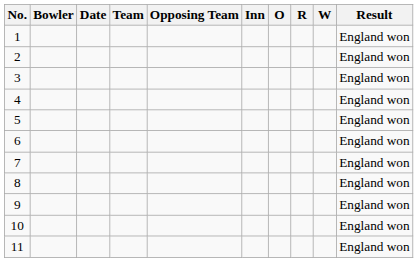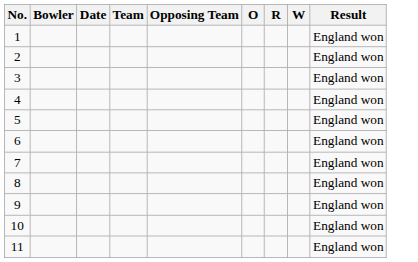 <table class="wikitable sortable">
 <tr align=center>
 <th>No.</th>
 <th>Bowler</th>
 <th>Date</th>
 <th>Team</th>
 <th>Opposing Team</th>
-<th scope="col" style="width:20px;">Inn</th>
 <th scope="col" style="width:20px;">O</th>
 <th scope="col" style="width:20px;">R</th>
 <th scope="col" style="width:20px;">W</th>
 <th>Result</th>
 </tr>
 <tr align=center>
 <td scope="row">1</td>
-<td></td>
 <td></td>
 <td></td>
 <td></td>
 <td></td>
 <td></td>
 <td></td>
 <td></td>
 <td>England won</td>
 </tr>
 <tr align=center>
 <td scope="row">2</td>
 <td></td>
 <td></td>
 <td></td>
 <td></td>
 <td></td>
 <td></td>
 <td></td>
-<td></td>
 <td>England won</td>
 </tr>
 <tr align=center>
 <td scope="row">3</td>
-<td></td>
 <td></td>
 <td></td>
 <td></td>
 <td></td>
 <td></td>
 <td></td>
 <td></td>
 <td>England won</td>
 </tr>
 <tr align=center>
 <td scope="row">4</td>
 <td></td>
 <td></td>
 <td></td>
 <td></td>
 <td></td>
 <td></td>
 <td></td>
-<td></td>
 <td>England won</td>
 </tr>
 <tr align=center>
 <td scope="row">5</td>
-<td></td>
 <td></td>
 <td></td>
 <td></td>
 <td></td>
 <td></td>
 <td></td>
 <td></td>
 <td>England won</td>
 </tr>
 <tr align=center>
 <td scope="row">6</td>
 <td></td>
 <td></td>
 <td></td>
 <td></td>
 <td></td>
 <td></td>
 <td></td>
-<td></td>
 <td>England won</td>
 </tr>
 <tr align=center>
 <td scope="row">7</td>
-<td></td>
 <td></td>
 <td></td>
 <td></td>
 <td></td>
 <td></td>
 <td></td>
 <td></td>
 <td>England won</td>
 </tr>
 <tr align=center>
 <td scope="row">8</td>
 <td></td>
 <td></td>
 <td></td>
 <td></td>
 <td></td>
 <td></td>
 <td></td>
-<td></td>
 <td>England won</td>
 </tr>
 <tr align=center>
 <td scope="row">9</td>
-<td></td>
 <td></td>
 <td></td>
 <td></td>
 <td></td>
 <td></td>
 <td></td>
 <td></td>
 <td>England won</td>
 </tr>
 <tr align=center>
 <td scope="row">10</td>
 <td></td>
 <td></td>
 <td></td>
 <td></td>
 <td></td>
 <td></td>
 <td></td>
-<td></td>
 <td>England won</td>
 </tr>
 <tr align=center>
 <td>11</td>
 <td></td>
 <td></td>
 <td></td>
 <td></td>
 <td></td>
 <td></td>
 <td></td>
-<td></td>
 <td>England won</td>
 </tr>
 </table>
